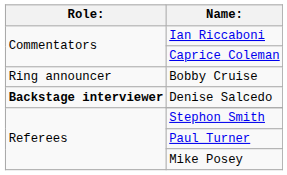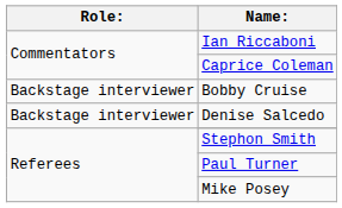 <table class=wikitable style="font-size:90%; margin: 0.5em 0 0.5em 1em; float: right; clear: right;">
 <tr>
 <th>Role:</th>
 <th>Name:</th>
 </tr>
 <tr>
 <td rowspan=2>Commentators</td>
 <td><a href='#'>Ian Riccaboni</a></td>
 </tr>
 <tr>
 <td><a href='#'>Caprice Coleman</a></td>
 </tr>
 <tr>
-<td>Ring announcer</td>
+<td>Backstage interviewer</td>
 <td>Bobby Cruise</td>
 </tr>
 <tr>
-<td><strong>Backstage interviewer</strong></td>
+<td>Backstage interviewer</td>
 <td>Denise Salcedo</td>
 </tr>
 <tr>
 <td rowspan=4>Referees</td>
 </tr>
 <tr>
 <td><a href='#'>Stephon Smith</a></td>
 </tr>
 <tr>
 <td><a href='#'>Paul Turner</a></td>
 </tr>
 <tr>
 <td>Mike Posey</td>
 </tr>
 </table>
